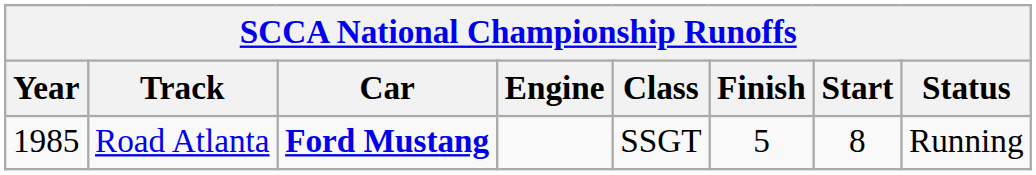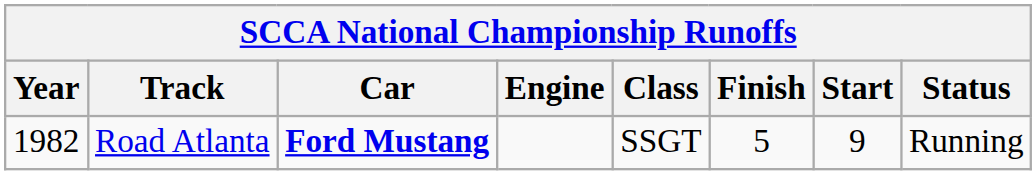 <table class="wikitable" style="text-align:center; font-size:90%">
 <tr>
 <th colspan=8><a href='#'>SCCA National Championship Runoffs</a></th>
 </tr>
 <tr>
 <th>Year</th>
 <th>Track</th>
 <th>Car</th>
 <th>Engine</th>
 <th>Class</th>
 <th>Finish</th>
 <th>Start</th>
 <th>Status</th>
 </tr>
 <tr>
-<td>1985</td>
+<td>1982</td>
 <td><a href='#'>Road Atlanta</a></td>
 <td><strong><a href='#'>Ford Mustang</a></strong></td>
 <td></td>
 <td>SSGT</td>
 <td>5</td>
-<td>8</td>
+<td>9</td>
 <td>Running</td>
 </tr>
 </table>
